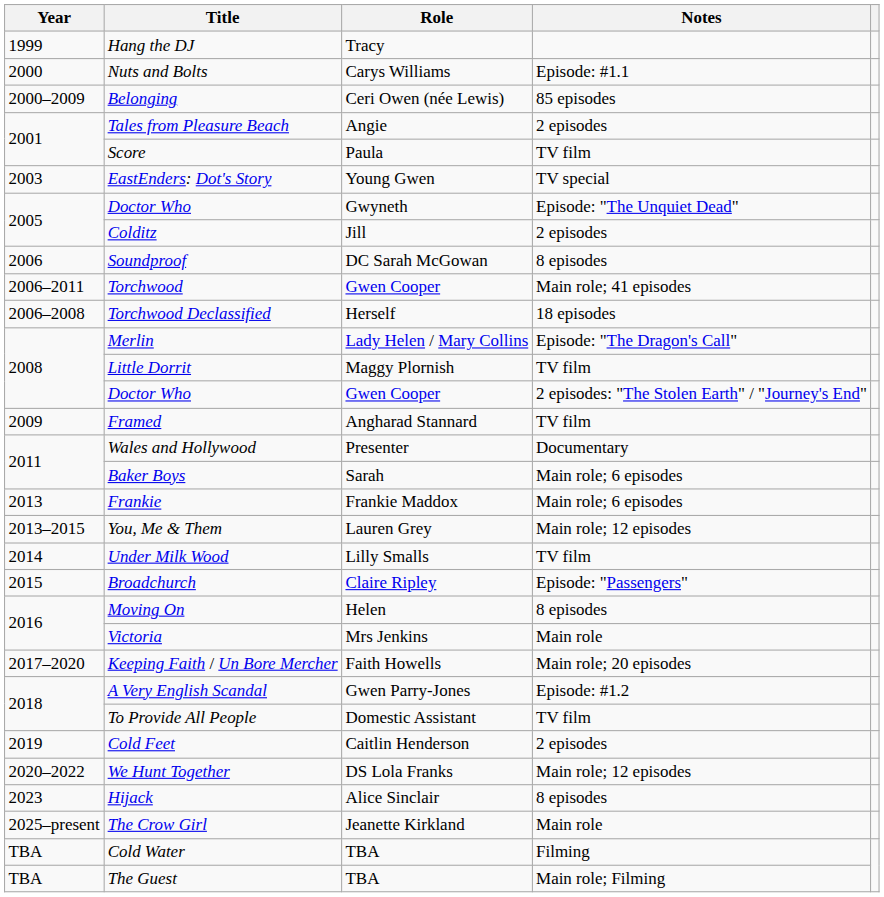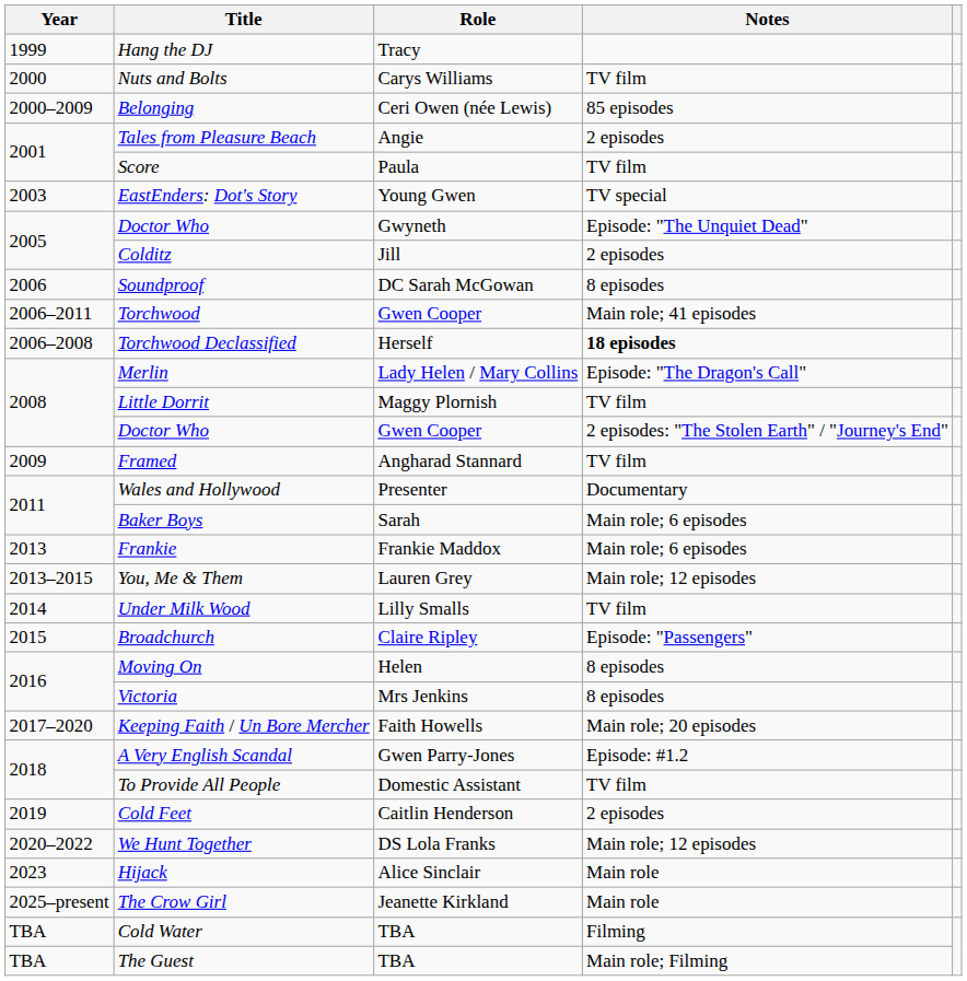 <table class="wikitable sortable">
 <tr>
 <th>Year</th>
 <th>Title</th>
 <th>Role</th>
 <th class="unsortable">Notes</th>
 <th class="unsortable"></th>
 </tr>
 <tr>
 <td>1999</td>
 <td><em>Hang the DJ</em></td>
 <td>Tracy</td>
 <td></td>
 <td></td>
 </tr>
 <tr>
 <td>2000</td>
 <td><em>Nuts and Bolts</em></td>
 <td>Carys Williams</td>
-<td>Episode: #1.1</td>
+<td>TV film</td>
 <td></td>
 </tr>
 <tr>
 <td>2000–2009</td>
 <td><em><a href='#'>Belonging</a></em></td>
 <td>Ceri Owen (née Lewis)</td>
 <td>85 episodes</td>
 <td></td>
 </tr>
 <tr>
 <td rowspan="2">2001</td>
 <td><em><a href='#'>Tales from Pleasure Beach</a></em></td>
 <td>Angie</td>
 <td>2 episodes</td>
 <td></td>
 </tr>
 <tr>
 <td><em>Score</em></td>
 <td>Paula</td>
 <td>TV film</td>
 <td></td>
 </tr>
 <tr>
 <td>2003</td>
 <td><em><a href='#'>EastEnders</a>: <a href='#'>Dot's Story</a></em></td>
 <td>Young Gwen</td>
 <td>TV special</td>
 <td></td>
 </tr>
 <tr>
 <td rowspan="2">2005</td>
 <td><em><a href='#'>Doctor Who</a></em></td>
 <td>Gwyneth</td>
 <td>Episode: "<a href='#'>The Unquiet Dead</a>"</td>
 <td></td>
 </tr>
 <tr>
 <td><em><a href='#'>Colditz</a></em></td>
 <td>Jill</td>
 <td>2 episodes</td>
 <td></td>
 </tr>
 <tr>
 <td>2006</td>
 <td><em><a href='#'>Soundproof</a></em></td>
 <td>DC Sarah McGowan</td>
 <td>8 episodes</td>
 <td></td>
 </tr>
 <tr>
 <td>2006–2011</td>
 <td><em><a href='#'>Torchwood</a></em></td>
 <td><a href='#'>Gwen Cooper</a></td>
 <td>Main role; 41 episodes</td>
 <td></td>
 </tr>
 <tr>
 <td>2006–2008</td>
 <td><em><a href='#'>Torchwood Declassified</a></em></td>
 <td>Herself</td>
-<td>18 episodes</td>
+<td><strong>18 episodes</strong></td>
 <td></td>
 </tr>
 <tr>
 <td rowspan="3">2008</td>
 <td><em><a href='#'>Merlin</a></em></td>
 <td><a href='#'>Lady Helen</a> / <a href='#'>Mary Collins</a></td>
 <td>Episode: "<a href='#'>The Dragon's Call</a>"</td>
 <td></td>
 </tr>
 <tr>
 <td><em><a href='#'>Little Dorrit</a></em></td>
 <td>Maggy Plornish</td>
 <td>TV film</td>
 <td></td>
 </tr>
 <tr>
 <td><em><a href='#'>Doctor Who</a></em></td>
 <td><a href='#'>Gwen Cooper</a></td>
 <td>2 episodes: "<a href='#'>The Stolen Earth</a>" / "<a href='#'>Journey's End</a>"</td>
 <td></td>
 </tr>
 <tr>
 <td>2009</td>
 <td><em><a href='#'>Framed</a></em></td>
 <td>Angharad Stannard</td>
 <td>TV film</td>
 <td></td>
 </tr>
 <tr>
 <td rowspan="2">2011</td>
 <td><em>Wales and Hollywood</em></td>
 <td>Presenter</td>
 <td>Documentary</td>
 <td></td>
 </tr>
 <tr>
 <td><em><a href='#'>Baker Boys</a></em></td>
 <td>Sarah</td>
 <td>Main role; 6 episodes</td>
 <td></td>
 </tr>
 <tr>
 <td rowspan="1">2013</td>
 <td><em><a href='#'>Frankie</a></em></td>
 <td>Frankie Maddox</td>
 <td>Main role; 6 episodes</td>
 <td></td>
 </tr>
 <tr>
 <td>2013–2015</td>
 <td><em>You, Me & Them</em></td>
 <td>Lauren Grey</td>
 <td>Main role; 12 episodes</td>
 <td></td>
 </tr>
 <tr>
 <td>2014</td>
 <td><em><a href='#'>Under Milk Wood</a></em></td>
 <td>Lilly Smalls</td>
 <td>TV film</td>
 <td></td>
 </tr>
 <tr>
 <td>2015</td>
 <td><em><a href='#'>Broadchurch</a></em></td>
 <td><a href='#'>Claire Ripley</a></td>
 <td>Episode: "<a href='#'>Passengers</a>"</td>
 <td></td>
 </tr>
 <tr>
 <td rowspan="2">2016</td>
 <td><em><a href='#'>Moving On</a></em></td>
 <td>Helen</td>
 <td>8 episodes</td>
 <td></td>
 </tr>
 <tr>
 <td><em><a href='#'>Victoria</a></em></td>
 <td>Mrs Jenkins</td>
-<td>Main role</td>
+<td>8 episodes</td>
 <td></td>
 </tr>
 <tr>
 <td>2017–2020</td>
 <td><em><a href='#'>Keeping Faith</a></em> / <em><a href='#'>Un Bore Mercher</a></em></td>
 <td>Faith Howells</td>
 <td>Main role; 20 episodes</td>
 <td></td>
 </tr>
 <tr>
 <td rowspan="2">2018</td>
 <td><em><a href='#'>A Very English Scandal</a></em></td>
 <td>Gwen Parry-Jones</td>
 <td>Episode: #1.2</td>
 <td></td>
 </tr>
 <tr>
 <td><em>To Provide All People</em></td>
 <td>Domestic Assistant</td>
 <td>TV film</td>
 <td></td>
 </tr>
 <tr>
 <td>2019</td>
 <td><em><a href='#'>Cold Feet</a></em></td>
 <td>Caitlin Henderson</td>
 <td>2 episodes</td>
 <td></td>
 </tr>
 <tr>
 <td>2020–2022</td>
 <td><em><a href='#'>We Hunt Together</a></em></td>
 <td>DS Lola Franks</td>
 <td>Main role; 12 episodes</td>
 <td></td>
 </tr>
 <tr>
 <td>2023</td>
 <td><em><a href='#'>Hijack</a></em></td>
 <td>Alice Sinclair</td>
-<td>8 episodes</td>
+<td>Main role</td>
 <td></td>
 </tr>
 <tr>
 <td>2025–present</td>
 <td><em><a href='#'>The Crow Girl</a></em></td>
 <td>Jeanette Kirkland</td>
 <td>Main role</td>
 <td></td>
 </tr>
 <tr>
 <td>TBA</td>
 <td><em>Cold Water</em></td>
 <td>TBA</td>
 <td>Filming</td>
 </tr>
 <tr>
 <td>TBA</td>
 <td><em>The Guest</em></td>
 <td>TBA</td>
 <td>Main role; Filming</td>
 </tr>
 </table>
